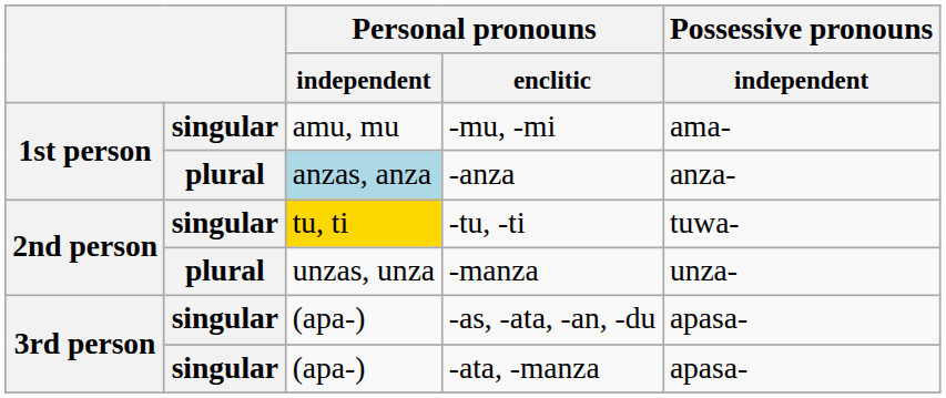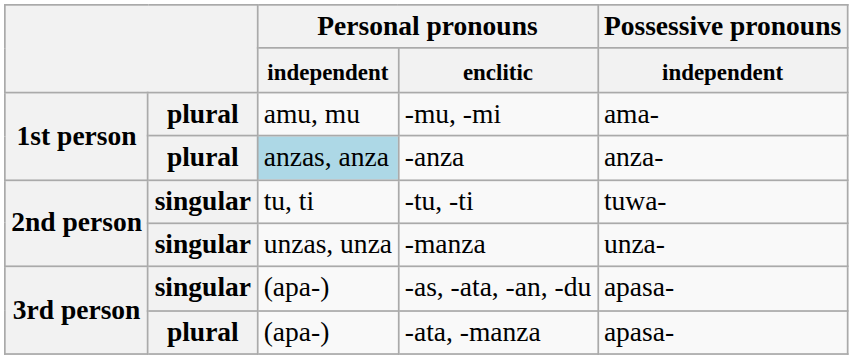 <table class="wikitable">
 <tr>
 <th rowspan="2" colspan="2"></th>
 <th colspan="2">Personal pronouns</th>
 <th>Possessive pronouns</th>
 </tr>
 <tr>
 <th><small>independent</small></th>
 <th><small>enclitic</small></th>
 <th><small>independent</small></th>
 </tr>
 <tr>
 <th rowspan="2">1st person</th>
-<th>singular</th>
+<th>plural</th>
 <td>amu, mu</td>
 <td>-mu, -mi</td>
 <td>ama-</td>
 </tr>
 <tr>
 <th>plural</th>
 <td style="background: lightblue;">anzas, anza</td>
 <td>-anza</td>
 <td>anza-</td>
 </tr>
 <tr>
 <th rowspan="2">2nd person</th>
 <th>singular</th>
-<td style="background: gold;">tu, ti</td>
+<td>tu, ti</td>
 <td>-tu, -ti</td>
 <td>tuwa-</td>
 </tr>
 <tr>
-<th>plural</th>
+<th>singular</th>
 <td>unzas, unza</td>
 <td>-manza</td>
 <td>unza-</td>
 </tr>
 <tr>
 <th rowspan="2">3rd person</th>
 <th>singular</th>
 <td>(apa-)</td>
 <td>-as, -ata, -an, -du</td>
 <td>apasa-</td>
 </tr>
 <tr>
-<th>singular</th>
+<th>plural</th>
 <td>(apa-)</td>
 <td>-ata, -manza</td>
 <td>apasa-</td>
 </tr>
 </table>
